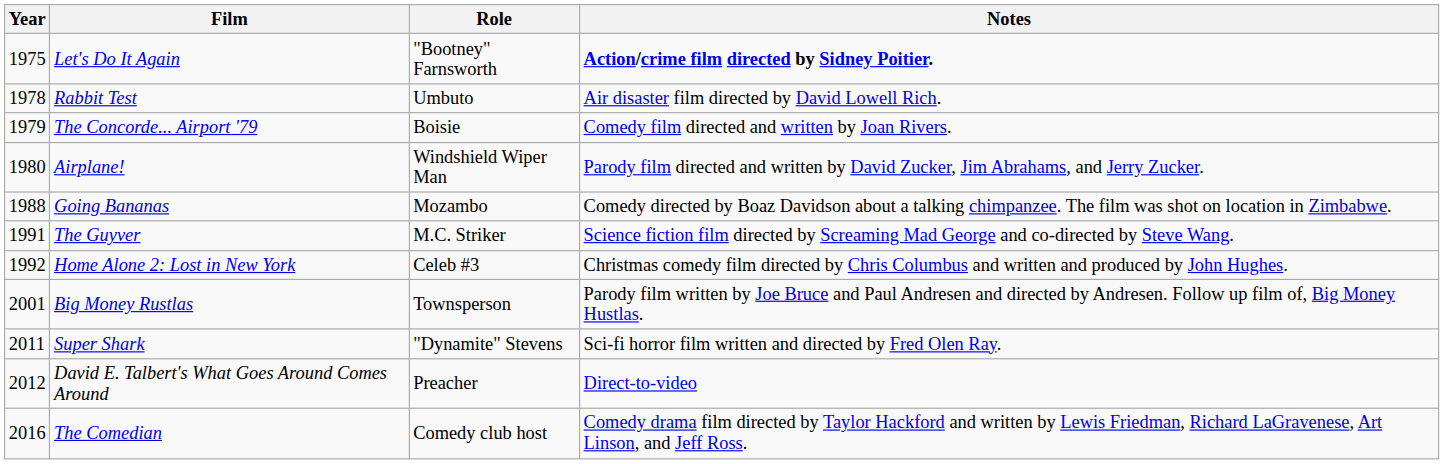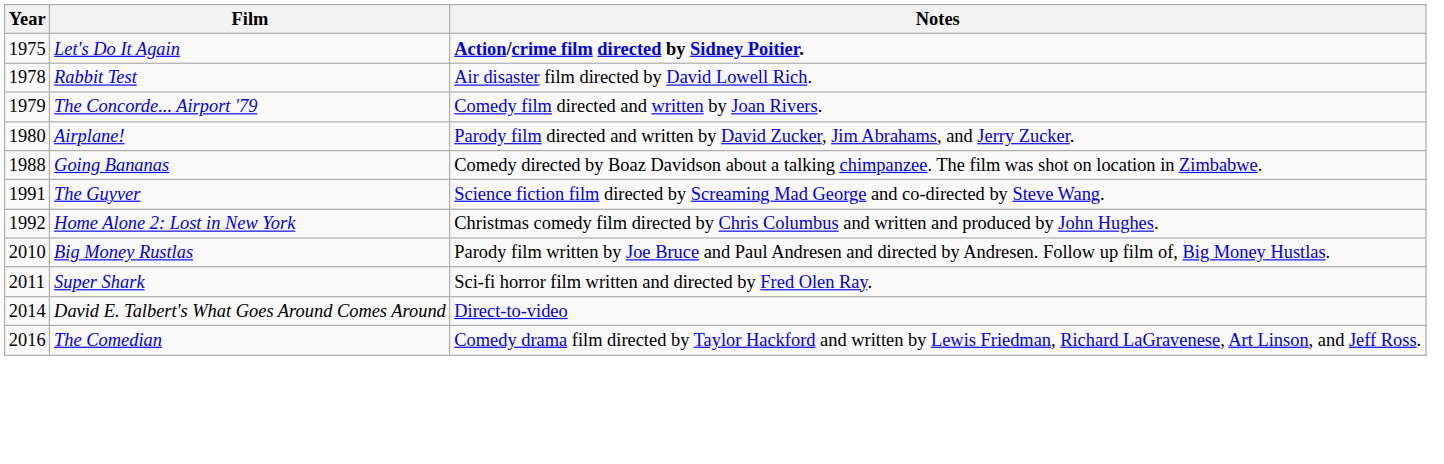 <table class="wikitable">
 <tr>
 <th>Year</th>
 <th>Film</th>
-<th>Role</th>
 <th class="unsortable">Notes</th>
 </tr>
 <tr>
 <td>1975</td>
 <td><em><a href='#'>Let's Do It Again</a></em></td>
-<td>"Bootney" Farnsworth</td>
 <td><strong><a href='#'>Action</a>/<a href='#'>crime film</a> <a href='#'>directed</a> by <a href='#'>Sidney Poitier</a>.</strong></td>
 </tr>
 <tr>
 <td>1978</td>
 <td><em><a href='#'>Rabbit Test</a></em></td>
-<td>Umbuto</td>
 <td><a href='#'>Air disaster</a> film directed by <a href='#'>David Lowell Rich</a>.</td>
 </tr>
 <tr>
 <td>1979</td>
 <td><em><a href='#'>The Concorde... Airport '79</a></em></td>
-<td>Boisie</td>
 <td><a href='#'>Comedy film</a> directed and <a href='#'>written</a> by <a href='#'>Joan Rivers</a>.</td>
 </tr>
 <tr>
 <td>1980</td>
 <td><em><a href='#'>Airplane!</a></em></td>
-<td>Windshield Wiper Man</td>
 <td><a href='#'>Parody film</a> directed and written by <a href='#'>David Zucker</a>, <a href='#'>Jim Abrahams</a>, and <a href='#'>Jerry Zucker</a>.</td>
 </tr>
 <tr>
 <td>1988</td>
 <td><em><a href='#'>Going Bananas</a></em></td>
-<td>Mozambo</td>
 <td>Comedy directed by Boaz Davidson about a talking <a href='#'>chimpanzee</a>.  The film was shot on location in <a href='#'>Zimbabwe</a>.</td>
 </tr>
 <tr>
 <td>1991</td>
 <td><em><a href='#'>The Guyver</a></em></td>
-<td>M.C. Striker</td>
 <td><a href='#'>Science fiction film</a> directed by <a href='#'>Screaming Mad George</a> and co-directed by <a href='#'>Steve Wang</a>.</td>
 </tr>
 <tr>
 <td>1992</td>
 <td><em><a href='#'>Home Alone 2: Lost in New York</a> </em></td>
-<td>Celeb #3</td>
 <td>Christmas comedy film directed by <a href='#'>Chris Columbus</a> and written and produced by <a href='#'>John Hughes</a>.</td>
 </tr>
 <tr>
-<td>2001</td>
+<td>2010</td>
 <td><em><a href='#'>Big Money Rustlas</a></em></td>
-<td>Townsperson</td>
 <td>Parody film written by <a href='#'>Joe Bruce</a> and Paul Andresen and directed by Andresen. Follow up film of, <a href='#'>Big Money Hustlas</a>.</td>
 </tr>
 <tr>
 <td>2011</td>
 <td><em><a href='#'>Super Shark</a></em></td>
-<td>"Dynamite" Stevens</td>
 <td>Sci-fi horror film written and directed by <a href='#'>Fred Olen Ray</a>.</td>
 </tr>
 <tr>
-<td>2012</td>
+<td>2014</td>
 <td><em>David E. Talbert's What Goes Around Comes Around</em></td>
-<td>Preacher</td>
 <td><a href='#'>Direct-to-video</a></td>
 </tr>
 <tr>
 <td>2016</td>
 <td><a href='#'><em>The Comedian</em></a></td>
-<td>Comedy club host</td>
 <td><a href='#'>Comedy drama</a> film directed by <a href='#'>Taylor Hackford</a> and written by <a href='#'>Lewis Friedman</a>, <a href='#'>Richard LaGravenese</a>, <a href='#'>Art Linson</a>, and <a href='#'>Jeff Ross</a>.</td>
 </tr>
 </table>
